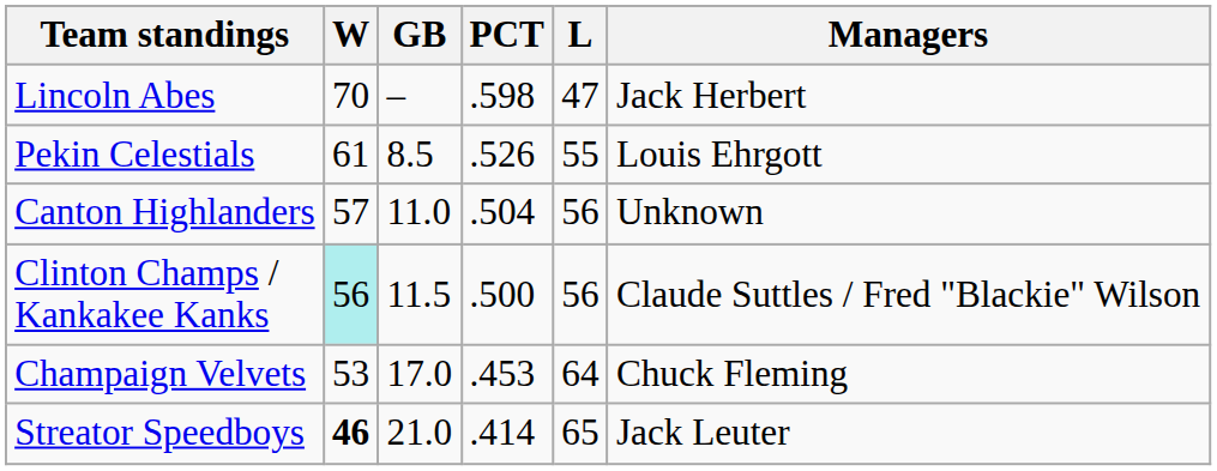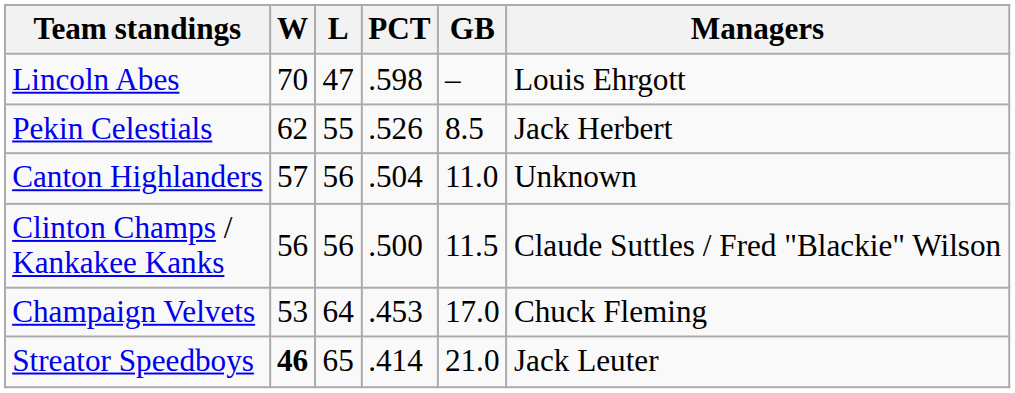 <table class="wikitable">
 <tr>
 <th>Team standings</th>
 <th>W</th>
+<th>L</th>
+<th>PCT</th>
 <th>GB</th>
-<th>PCT</th>
-<th>L</th>
 <th>Managers</th>
 </tr>
 <tr>
 <td><a href='#'>Lincoln Abes</a></td>
 <td>70</td>
+<td>47</td>
+<td>.598</td>
 <td>–</td>
-<td>.598</td>
-<td>47</td>
-<td>Jack Herbert</td>
+<td>Louis Ehrgott</td>
 </tr>
 <tr>
 <td><a href='#'>Pekin Celestials</a></td>
-<td>61</td>
+<td>62</td>
+<td>55</td>
+<td>.526</td>
 <td>8.5</td>
-<td>.526</td>
-<td>55</td>
-<td>Louis Ehrgott</td>
+<td>Jack Herbert</td>
 </tr>
 <tr>
 <td><a href='#'>Canton Highlanders</a></td>
 <td>57</td>
+<td>56</td>
+<td>.504</td>
 <td>11.0</td>
-<td>.504</td>
-<td>56</td>
 <td>Unknown</td>
 </tr>
 <tr>
 <td><a href='#'>Clinton Champs</a> /<br> <a href='#'>Kankakee Kanks</a></td>
-<td style="background: paleturquoise;">56</td>
+<td>56</td>
+<td>56</td>
+<td>.500</td>
 <td>11.5</td>
-<td>.500</td>
-<td>56</td>
 <td>Claude Suttles / Fred "Blackie" Wilson</td>
 </tr>
 <tr>
 <td><a href='#'>Champaign Velvets</a></td>
 <td>53</td>
+<td>64</td>
+<td>.453</td>
 <td>17.0</td>
-<td>.453</td>
-<td>64</td>
 <td>Chuck Fleming</td>
 </tr>
 <tr>
 <td><a href='#'>Streator Speedboys</a></td>
 <td><strong>46</strong></td>
+<td>65</td>
+<td>.414</td>
 <td>21.0</td>
-<td>.414</td>
-<td>65</td>
 <td>Jack Leuter</td>
 </tr>
 </table>
